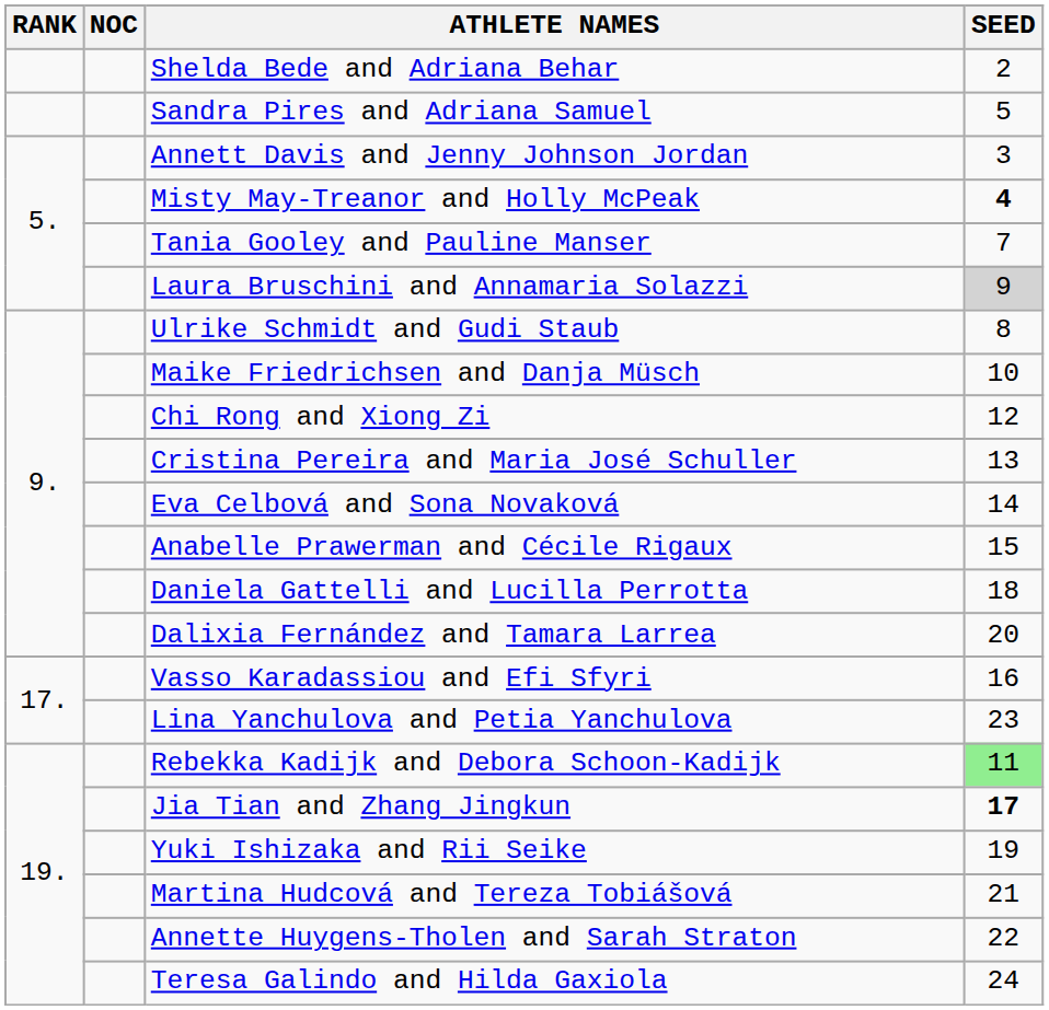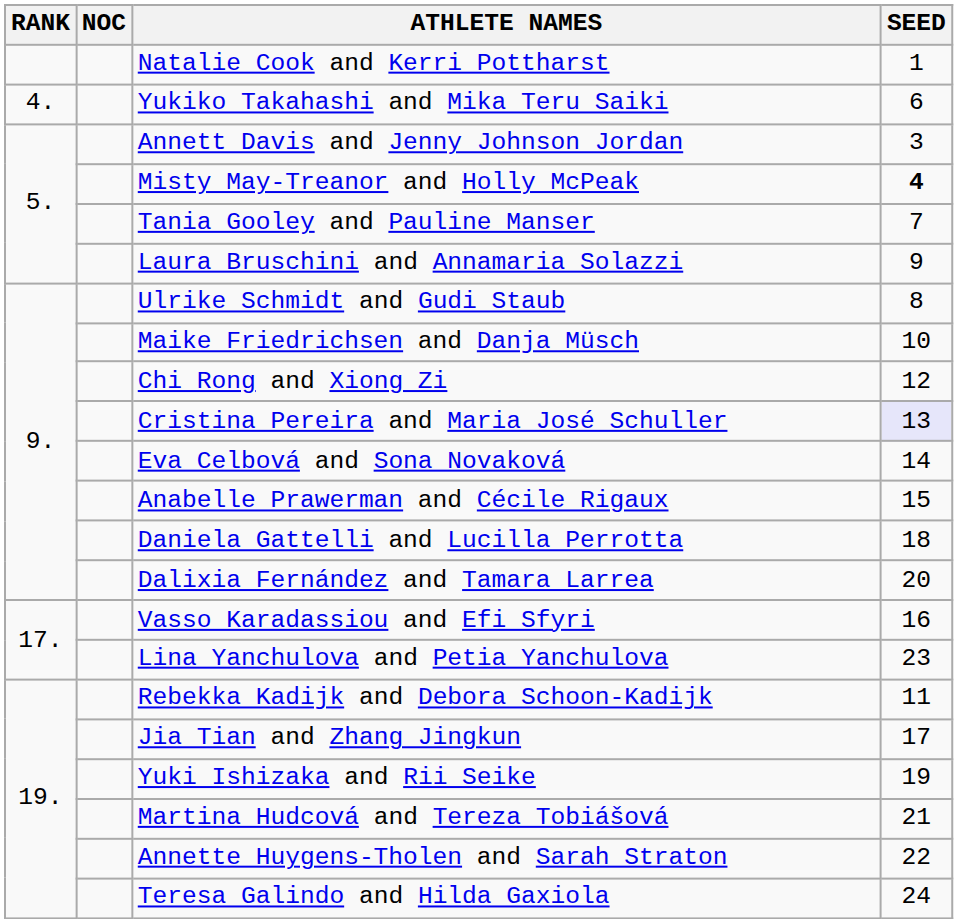 <table class="wikitable" style="font-size:95%;">
 <tr>
 <th>RANK</th>
 <th>NOC</th>
 <th align="left" style="width: 30em">ATHLETE NAMES</th>
 <th>SEED</th>
 </tr>
 <tr>
 <td align="center"></td>
 <td></td>
-<td><a href='#'>Shelda Bede</a> and <a href='#'>Adriana Behar</a></td>
-<td align="center">2</td>
+<td><a href='#'>Natalie Cook</a> and <a href='#'>Kerri Pottharst</a></td>
+<td align="center">1</td>
 </tr>
 <tr>
-<td align="center"></td>
+<td align="center">4.</td>
 <td></td>
-<td><a href='#'>Sandra Pires</a> and <a href='#'>Adriana Samuel</a></td>
-<td align="center">5</td>
+<td><a href='#'>Yukiko Takahashi</a> and <a href='#'>Mika Teru Saiki</a></td>
+<td align="center">6</td>
 </tr>
 <tr>
 <td rowspan=4 align="center">5.</td>
 <td></td>
 <td><a href='#'>Annett Davis</a> and <a href='#'>Jenny Johnson Jordan</a></td>
 <td align="center">3</td>
 </tr>
 <tr>
 <td></td>
 <td><a href='#'>Misty May-Treanor</a> and <a href='#'>Holly McPeak</a></td>
 <td align="center"><strong>4</strong></td>
 </tr>
 <tr>
 <td></td>
 <td><a href='#'>Tania Gooley</a> and <a href='#'>Pauline Manser</a></td>
 <td align="center">7</td>
 </tr>
 <tr>
 <td></td>
 <td><a href='#'>Laura Bruschini</a> and <a href='#'>Annamaria Solazzi</a></td>
-<td align="center" style="background: lightgrey;">9</td>
+<td align="center">9</td>
 </tr>
 <tr>
 <td rowspan=8 align="center">9.</td>
 <td></td>
 <td><a href='#'>Ulrike Schmidt</a> and <a href='#'>Gudi Staub</a></td>
 <td align="center">8</td>
 </tr>
 <tr>
 <td></td>
 <td><a href='#'>Maike Friedrichsen</a> and <a href='#'>Danja Müsch</a></td>
 <td align="center">10</td>
 </tr>
 <tr>
 <td></td>
 <td><a href='#'>Chi Rong</a> and <a href='#'>Xiong Zi</a></td>
 <td align="center">12</td>
 </tr>
 <tr>
 <td></td>
 <td><a href='#'>Cristina Pereira</a> and <a href='#'>Maria José Schuller</a></td>
-<td align="center">13</td>
+<td align="center" style="background: lavender;">13</td>
 </tr>
 <tr>
 <td></td>
 <td><a href='#'>Eva Celbová</a> and <a href='#'>Sona Novaková</a></td>
 <td align="center">14</td>
 </tr>
 <tr>
 <td></td>
 <td><a href='#'>Anabelle Prawerman</a> and <a href='#'>Cécile Rigaux</a></td>
 <td align="center">15</td>
 </tr>
 <tr>
 <td></td>
 <td><a href='#'>Daniela Gattelli</a> and <a href='#'>Lucilla Perrotta</a></td>
 <td align="center">18</td>
 </tr>
 <tr>
 <td></td>
 <td><a href='#'>Dalixia Fernández</a> and <a href='#'>Tamara Larrea</a></td>
 <td align="center">20</td>
 </tr>
 <tr>
 <td rowspan=2 align="center">17.</td>
 <td></td>
 <td><a href='#'>Vasso Karadassiou</a> and <a href='#'>Efi Sfyri</a></td>
 <td align="center">16</td>
 </tr>
 <tr>
 <td></td>
 <td><a href='#'>Lina Yanchulova</a> and <a href='#'>Petia Yanchulova</a></td>
 <td align="center">23</td>
 </tr>
 <tr>
 <td rowspan=6 align="center">19.</td>
 <td></td>
 <td><a href='#'>Rebekka Kadijk</a> and <a href='#'>Debora Schoon-Kadijk</a></td>
-<td align="center" style="background: lightgreen;">11</td>
+<td align="center">11</td>
 </tr>
 <tr>
 <td></td>
 <td><a href='#'>Jia Tian</a> and <a href='#'>Zhang Jingkun</a></td>
-<td align="center"><strong>17</strong></td>
+<td align="center">17</td>
 </tr>
 <tr>
 <td></td>
 <td><a href='#'>Yuki Ishizaka</a> and <a href='#'>Rii Seike</a></td>
 <td align="center">19</td>
 </tr>
 <tr>
 <td></td>
 <td><a href='#'>Martina Hudcová</a> and <a href='#'>Tereza Tobiášová</a></td>
 <td align="center">21</td>
 </tr>
 <tr>
 <td></td>
 <td><a href='#'>Annette Huygens-Tholen</a> and <a href='#'>Sarah Straton</a></td>
 <td align="center">22</td>
 </tr>
 <tr>
 <td></td>
 <td><a href='#'>Teresa Galindo</a> and <a href='#'>Hilda Gaxiola</a></td>
 <td align="center">24</td>
 </tr>
 </table>
